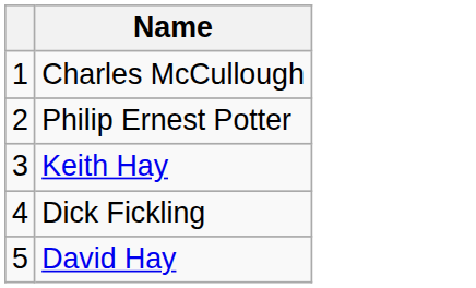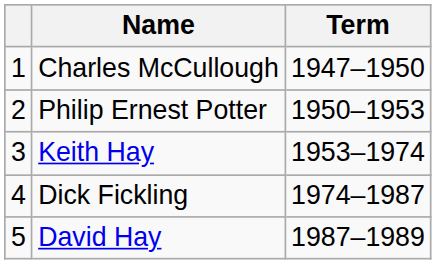 <table class="wikitable">
 <tr>
 <th></th>
 <th>Name</th>
+<th>Term</th>
 </tr>
 <tr>
 <td align=center>1</td>
 <td>Charles McCullough</td>
+<td align=center>1947–1950</td>
 </tr>
 <tr>
 <td align=center>2</td>
 <td>Philip Ernest Potter</td>
+<td align=center>1950–1953</td>
 </tr>
 <tr>
 <td align=center>3</td>
 <td><a href='#'>Keith Hay</a></td>
+<td align=center>1953–1974</td>
 </tr>
 <tr>
 <td align=center>4</td>
 <td>Dick Fickling</td>
+<td align=center>1974–1987</td>
 </tr>
 <tr>
 <td align=center>5</td>
 <td><a href='#'>David Hay</a></td>
+<td align=center>1987–1989</td>
 </tr>
 </table>
